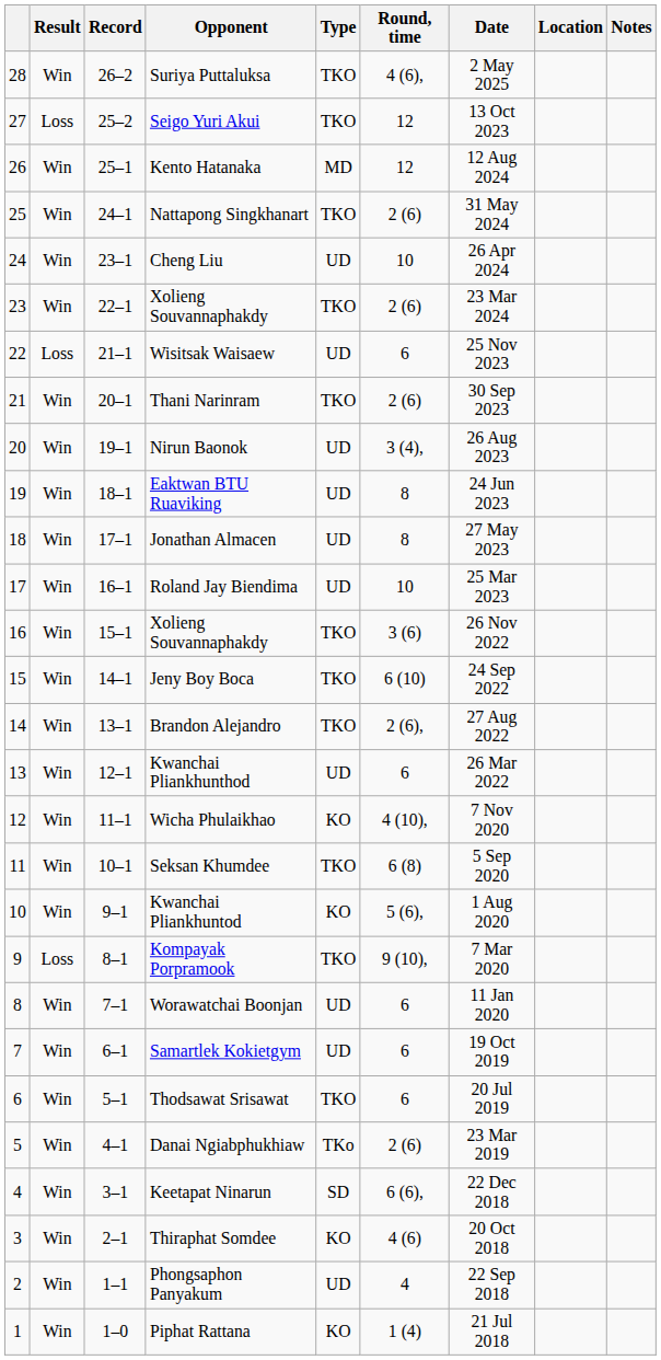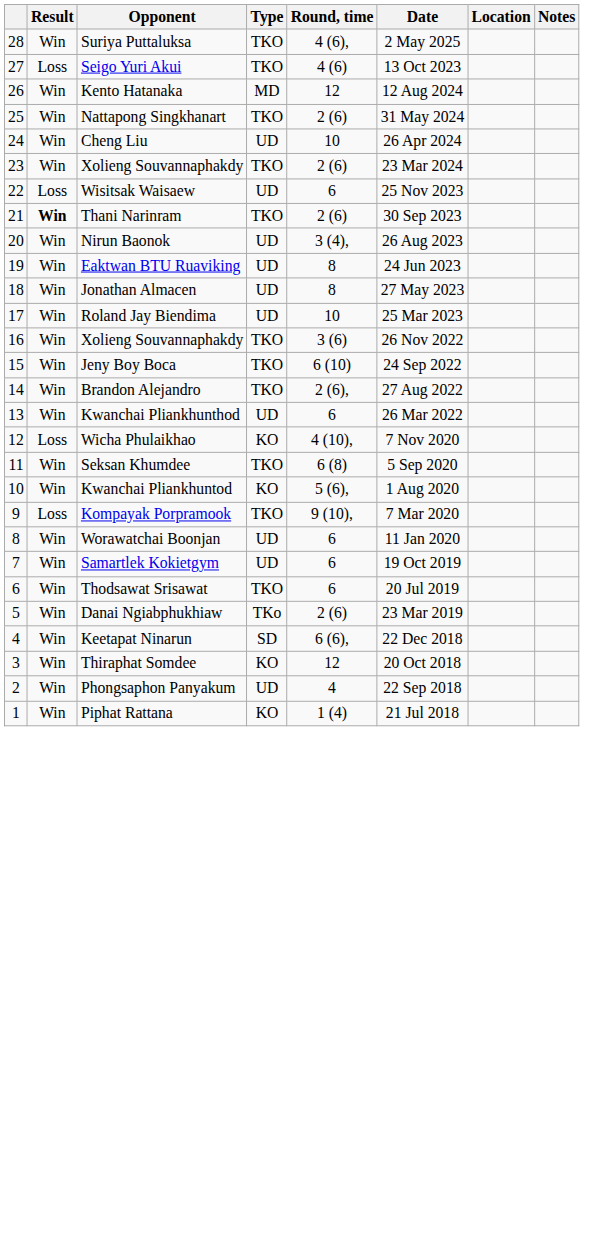 <table class="wikitable" style="text-align:center">
 <tr>
 <th></th>
 <th>Result</th>
-<th>Record</th>
 <th>Opponent</th>
 <th>Type</th>
 <th>Round, time</th>
 <th>Date</th>
 <th>Location</th>
 <th>Notes</th>
 </tr>
 <tr>
 <td>28</td>
 <td>Win</td>
-<td>26–2</td>
 <td style="text-align:left;">Suriya Puttaluksa</td>
 <td>TKO</td>
 <td>4 (6), </td>
 <td>2 May 2025</td>
 <td style="text-align:left;"></td>
 <td></td>
 </tr>
 <tr>
 <td>27</td>
 <td>Loss</td>
-<td>25–2</td>
 <td style="text-align:left;"><a href='#'>Seigo Yuri Akui</a></td>
 <td>TKO</td>
-<td>12</td>
+<td>4 (6)</td>
 <td>13 Oct 2023</td>
 <td style="text-align:left;"></td>
 <td style="text-align:left;"></td>
 </tr>
 <tr>
 <td>26</td>
 <td>Win</td>
-<td>25–1</td>
 <td style="text-align:left;">Kento Hatanaka</td>
 <td>MD</td>
 <td>12</td>
 <td>12 Aug 2024</td>
 <td style="text-align:left;"></td>
 <td style="text-align:left;"></td>
 </tr>
 <tr>
 <td>25</td>
 <td>Win</td>
-<td>24–1</td>
 <td style="text-align:left;">Nattapong Singkhanart</td>
 <td>TKO</td>
 <td>2 (6)</td>
 <td>31 May 2024</td>
 <td style="text-align:left;"></td>
 <td></td>
 </tr>
 <tr>
 <td>24</td>
 <td>Win</td>
-<td>23–1</td>
 <td style="text-align:left;">Cheng Liu</td>
 <td>UD</td>
 <td>10</td>
 <td>26 Apr 2024</td>
 <td style="text-align:left;"></td>
 <td style="text-align:left;"></td>
 </tr>
 <tr>
 <td>23</td>
 <td>Win</td>
-<td>22–1</td>
 <td style="text-align:left;">Xolieng Souvannaphakdy</td>
 <td>TKO</td>
 <td>2 (6)</td>
 <td>23 Mar 2024</td>
 <td style="text-align:left;"></td>
 <td></td>
 </tr>
 <tr>
 <td>22</td>
 <td>Loss</td>
-<td>21–1</td>
 <td style="text-align:left;">Wisitsak Waisaew</td>
 <td>UD</td>
 <td>6</td>
 <td>25 Nov 2023</td>
 <td style="text-align:left;"></td>
 <td></td>
 </tr>
 <tr>
 <td>21</td>
-<td>Win</td>
-<td>20–1</td>
+<td><strong>Win</strong></td>
 <td style="text-align:left;">Thani Narinram</td>
 <td>TKO</td>
 <td>2 (6)</td>
 <td>30 Sep 2023</td>
 <td style="text-align:left;"></td>
 <td></td>
 </tr>
 <tr>
 <td>20</td>
 <td>Win</td>
-<td>19–1</td>
 <td style="text-align:left;">Nirun Baonok</td>
 <td>UD</td>
 <td>3 (4), </td>
 <td>26 Aug 2023</td>
 <td style="text-align:left;"></td>
 <td></td>
 </tr>
 <tr>
 <td>19</td>
 <td>Win</td>
-<td>18–1</td>
 <td style="text-align:left;"><a href='#'>Eaktwan BTU Ruaviking</a></td>
 <td>UD</td>
 <td>8</td>
 <td>24 Jun 2023</td>
 <td style="text-align:left;"></td>
 <td></td>
 </tr>
 <tr>
 <td>18</td>
 <td>Win</td>
-<td>17–1</td>
 <td style="text-align:left;">Jonathan Almacen</td>
 <td>UD</td>
 <td>8</td>
 <td>27 May 2023</td>
 <td style="text-align:left;"></td>
 <td></td>
 </tr>
 <tr>
 <td>17</td>
 <td>Win</td>
-<td>16–1</td>
 <td style="text-align:left;">Roland Jay Biendima</td>
 <td>UD</td>
 <td>10</td>
 <td>25 Mar 2023</td>
 <td style="text-align:left;"></td>
 <td style="text-align:left;"></td>
 </tr>
 <tr>
 <td>16</td>
 <td>Win</td>
-<td>15–1</td>
 <td style="text-align:left;">Xolieng Souvannaphakdy</td>
 <td>TKO</td>
 <td>3 (6)</td>
 <td>26 Nov 2022</td>
 <td style="text-align:left;"></td>
 <td></td>
 </tr>
 <tr>
 <td>15</td>
 <td>Win</td>
-<td>14–1</td>
 <td style="text-align:left;">Jeny Boy Boca</td>
 <td>TKO</td>
 <td>6 (10)</td>
 <td>24 Sep 2022</td>
 <td style="text-align:left;"></td>
 <td style="text-align:left;"></td>
 </tr>
 <tr>
 <td>14</td>
 <td>Win</td>
-<td>13–1</td>
 <td style="text-align:left;">Brandon Alejandro</td>
 <td>TKO</td>
 <td>2 (6), </td>
 <td>27 Aug 2022</td>
 <td style="text-align:left;"></td>
 <td></td>
 </tr>
 <tr>
 <td>13</td>
 <td>Win</td>
-<td>12–1</td>
 <td style="text-align:left;">Kwanchai Pliankhunthod</td>
 <td>UD</td>
 <td>6</td>
 <td>26 Mar 2022</td>
 <td style="text-align:left;"></td>
 <td></td>
 </tr>
 <tr>
 <td>12</td>
-<td>Win</td>
-<td>11–1</td>
+<td>Loss</td>
 <td style="text-align:left;">Wicha Phulaikhao</td>
 <td>KO</td>
 <td>4 (10), </td>
 <td>7 Nov 2020</td>
 <td style="text-align:left;"></td>
 <td style="text-align:left;"></td>
 </tr>
 <tr>
 <td>11</td>
 <td>Win</td>
-<td>10–1</td>
 <td style="text-align:left;">Seksan Khumdee</td>
 <td>TKO</td>
 <td>6 (8)</td>
 <td>5 Sep 2020</td>
 <td style="text-align:left;"></td>
 <td></td>
 </tr>
 <tr>
 <td>10</td>
 <td>Win</td>
-<td>9–1</td>
 <td style="text-align:left;">Kwanchai Pliankhuntod</td>
 <td>KO</td>
 <td>5 (6), </td>
 <td>1 Aug 2020</td>
 <td style="text-align:left;"></td>
 <td></td>
 </tr>
 <tr>
 <td>9</td>
 <td>Loss</td>
-<td>8–1</td>
 <td style="text-align:left;"><a href='#'>Kompayak Porpramook</a></td>
 <td>TKO</td>
 <td>9 (10), </td>
 <td>7 Mar 2020</td>
 <td style="text-align:left;"></td>
 <td style="text-align:left;"></td>
 </tr>
 <tr>
 <td>8</td>
 <td>Win</td>
-<td>7–1</td>
 <td style="text-align:left;">Worawatchai Boonjan</td>
 <td>UD</td>
 <td>6</td>
 <td>11 Jan 2020</td>
 <td style="text-align:left;"></td>
 <td></td>
 </tr>
 <tr>
 <td>7</td>
 <td>Win</td>
-<td>6–1</td>
 <td style="text-align:left;"><a href='#'>Samartlek Kokietgym</a></td>
 <td>UD</td>
 <td>6</td>
 <td>19 Oct 2019</td>
 <td style="text-align:left;"></td>
 <td></td>
 </tr>
 <tr>
 <td>6</td>
 <td>Win</td>
-<td>5–1</td>
 <td style="text-align:left;">Thodsawat Srisawat</td>
 <td>TKO</td>
 <td>6</td>
 <td>20 Jul 2019</td>
 <td style="text-align:left;"></td>
 <td></td>
 </tr>
 <tr>
 <td>5</td>
 <td>Win</td>
-<td>4–1</td>
 <td style="text-align:left;">Danai Ngiabphukhiaw</td>
 <td>TKo</td>
 <td>2 (6)</td>
 <td>23 Mar 2019</td>
 <td style="text-align:left;"></td>
 <td></td>
 </tr>
 <tr>
 <td>4</td>
 <td>Win</td>
-<td>3–1</td>
 <td style="text-align:left;">Keetapat Ninarun</td>
 <td>SD</td>
 <td>6 (6), </td>
 <td>22 Dec 2018</td>
 <td style="text-align:left;"></td>
 <td></td>
 </tr>
 <tr>
 <td>3</td>
 <td>Win</td>
-<td>2–1</td>
 <td style="text-align:left;">Thiraphat Somdee</td>
 <td>KO</td>
-<td>4 (6)</td>
+<td>12</td>
 <td>20 Oct 2018</td>
 <td style="text-align:left;"></td>
 <td></td>
 </tr>
 <tr>
 <td>2</td>
 <td>Win</td>
-<td>1–1</td>
 <td style="text-align:left;">Phongsaphon Panyakum</td>
 <td>UD</td>
 <td>4</td>
 <td>22 Sep 2018</td>
 <td style="text-align:left;"></td>
 <td></td>
 </tr>
 <tr>
 <td>1</td>
 <td>Win</td>
-<td>1–0</td>
 <td style="text-align:left;">Piphat Rattana</td>
 <td>KO</td>
 <td>1 (4)</td>
 <td>21 Jul 2018</td>
 <td style="text-align:left;"></td>
 <td></td>
 </tr>
 </table>
